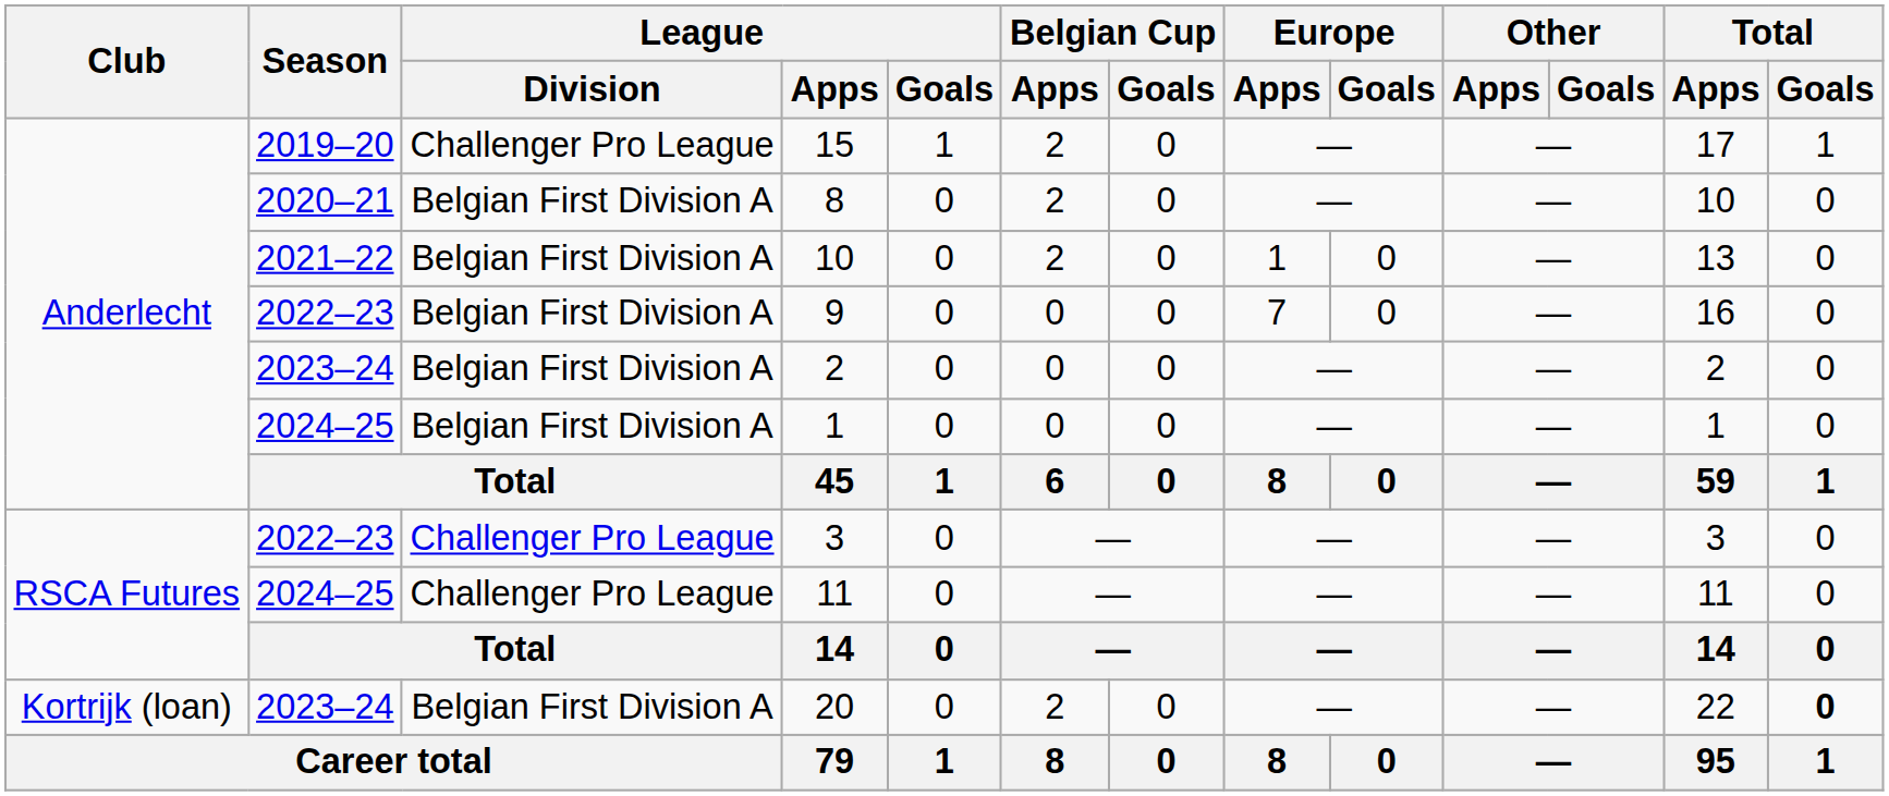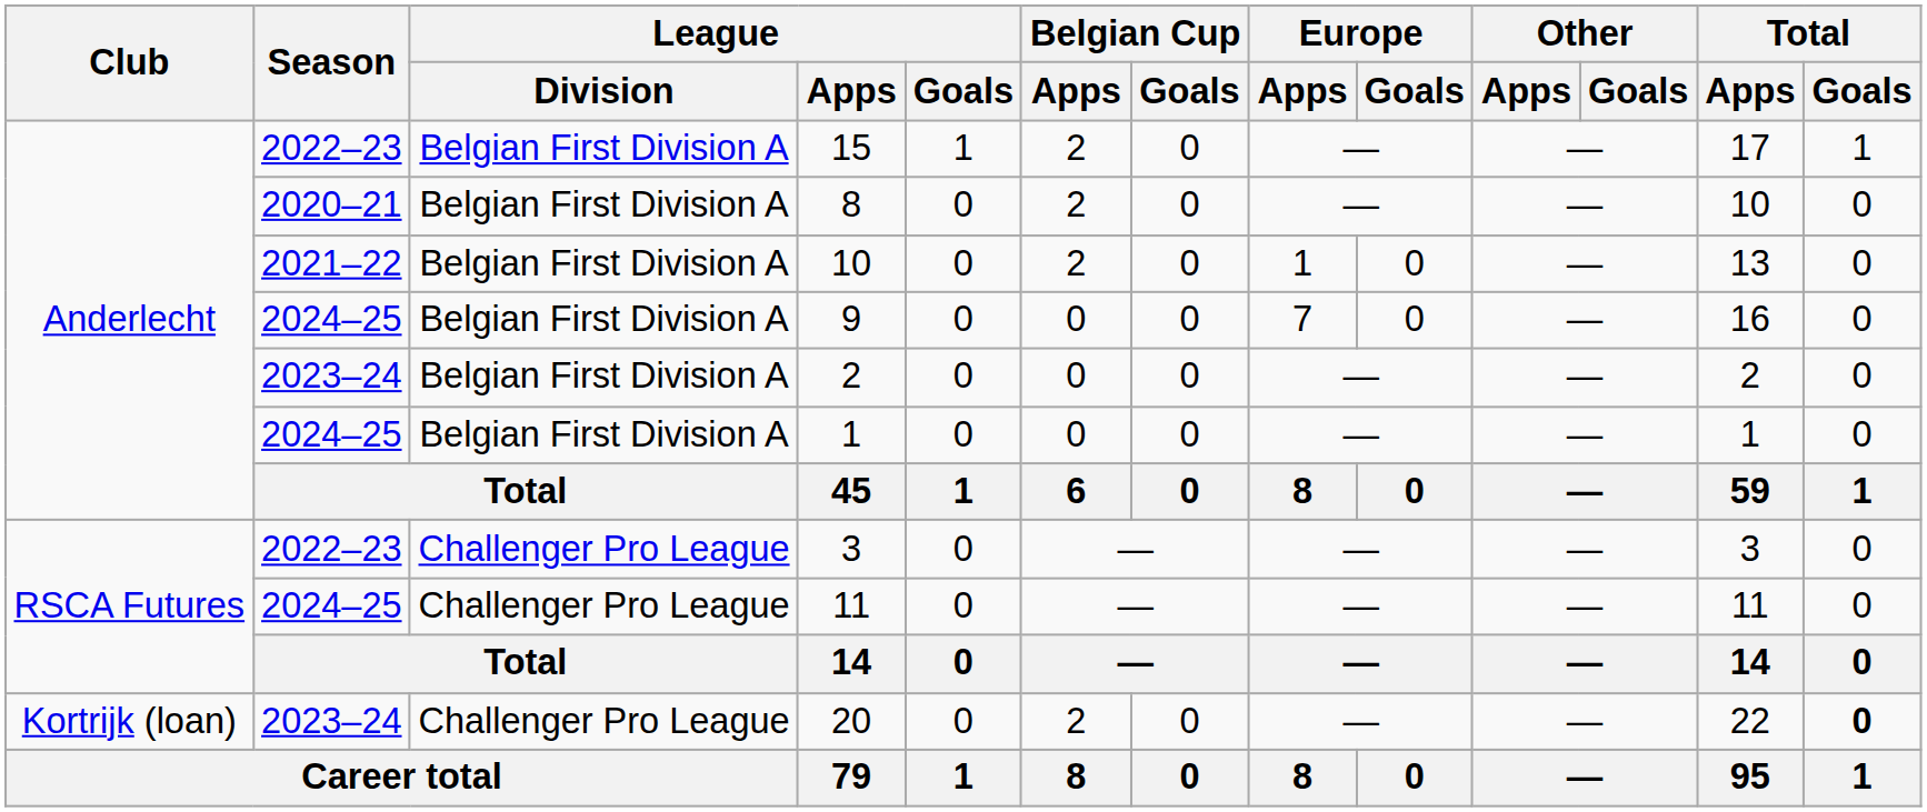 <table class=wikitable style=text-align:center>
 <tr>
 <th rowspan=2>Club</th>
 <th rowspan=2>Season</th>
 <th colspan=3>League</th>
 <th colspan=2>Belgian Cup</th>
 <th colspan=2>Europe</th>
 <th colspan=2>Other</th>
 <th colspan=2>Total</th>
 </tr>
 <tr>
 <th>Division</th>
 <th>Apps</th>
 <th>Goals</th>
 <th>Apps</th>
 <th>Goals</th>
 <th>Apps</th>
 <th>Goals</th>
 <th>Apps</th>
 <th>Goals</th>
 <th>Apps</th>
 <th>Goals</th>
 </tr>
 <tr>
 <td rowspan=7><a href='#'>Anderlecht</a></td>
-<td><a href='#'>2019–20</a></td>
-<td>Challenger Pro League</td>
+<td><a href='#'>2022–23</a></td>
+<td><a href='#'>Belgian First Division A</a></td>
 <td>15</td>
 <td>1</td>
 <td>2</td>
 <td>0</td>
 <td colspan=2>—</td>
 <td colspan=2>—</td>
 <td>17</td>
 <td>1</td>
 </tr>
 <tr>
 <td><a href='#'>2020–21</a></td>
 <td>Belgian First Division A</td>
 <td>8</td>
 <td>0</td>
 <td>2</td>
 <td>0</td>
 <td colspan=2>—</td>
 <td colspan=2>—</td>
 <td>10</td>
 <td>0</td>
 </tr>
 <tr>
 <td><a href='#'>2021–22</a></td>
 <td>Belgian First Division A</td>
 <td>10</td>
 <td>0</td>
 <td>2</td>
 <td>0</td>
 <td>1</td>
 <td>0</td>
 <td colspan=2>—</td>
 <td>13</td>
 <td>0</td>
 </tr>
 <tr>
-<td><a href='#'>2022–23</a></td>
+<td><a href='#'>2024–25</a></td>
 <td>Belgian First Division A</td>
 <td>9</td>
 <td>0</td>
 <td>0</td>
 <td>0</td>
 <td>7</td>
 <td>0</td>
 <td colspan=2>—</td>
 <td>16</td>
 <td>0</td>
 </tr>
 <tr>
 <td><a href='#'>2023–24</a></td>
 <td>Belgian First Division A</td>
 <td>2</td>
 <td>0</td>
 <td>0</td>
 <td>0</td>
 <td colspan=2>—</td>
 <td colspan=2>—</td>
 <td>2</td>
 <td>0</td>
 </tr>
 <tr>
 <td><a href='#'>2024–25</a></td>
 <td>Belgian First Division A</td>
 <td>1</td>
 <td>0</td>
 <td>0</td>
 <td>0</td>
 <td colspan=2>—</td>
 <td colspan=2>—</td>
 <td>1</td>
 <td>0</td>
 </tr>
 <tr>
 <th colspan="2">Total</th>
 <th>45</th>
 <th>1</th>
 <th>6</th>
 <th>0</th>
 <th>8</th>
 <th>0</th>
 <th colspan=2>—</th>
 <th>59</th>
 <th>1</th>
 </tr>
 <tr>
 <td rowspan="3"><a href='#'>RSCA Futures</a></td>
 <td><a href='#'>2022–23</a></td>
 <td><a href='#'>Challenger Pro League</a></td>
 <td>3</td>
 <td>0</td>
 <td colspan=2>—</td>
 <td colspan=2>—</td>
 <td colspan=2>—</td>
 <td>3</td>
 <td>0</td>
 </tr>
 <tr>
 <td><a href='#'>2024–25</a></td>
 <td>Challenger Pro League</td>
 <td>11</td>
 <td>0</td>
 <td colspan=2>—</td>
 <td colspan=2>—</td>
 <td colspan=2>—</td>
 <td>11</td>
 <td>0</td>
 </tr>
 <tr>
 <th colspan="2">Total</th>
 <th>14</th>
 <th>0</th>
 <th colspan=2>—</th>
 <th colspan=2>—</th>
 <th colspan=2>—</th>
 <th>14</th>
 <th>0</th>
 </tr>
 <tr>
 <td><a href='#'>Kortrijk</a> (loan)</td>
 <td><a href='#'>2023–24</a></td>
-<td>Belgian First Division A</td>
+<td>Challenger Pro League</td>
 <td>20</td>
 <td>0</td>
 <td>2</td>
 <td>0</td>
 <td colspan=2>—</td>
 <td colspan=2>—</td>
 <td>22</td>
 <td><strong>0</strong></td>
 </tr>
 <tr>
 <th colspan="3">Career total</th>
 <th>79</th>
 <th>1</th>
 <th>8</th>
 <th>0</th>
 <th>8</th>
 <th>0</th>
 <th colspan=2>—</th>
 <th>95</th>
 <th>1</th>
 </tr>
 </table>
